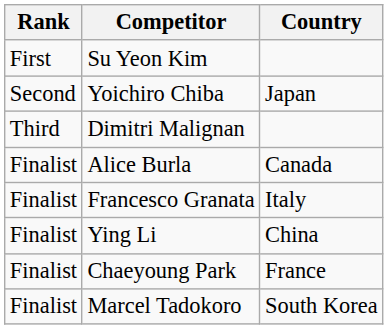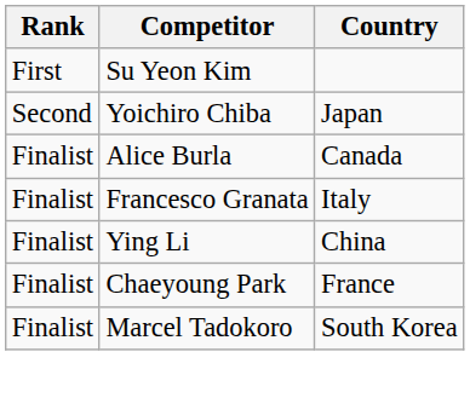 <table class="wikitable">
 <tr>
 <th>Rank</th>
 <th>Competitor</th>
 <th>Country</th>
 </tr>
 <tr>
 <td>First</td>
 <td>Su Yeon Kim</td>
 <td></td>
 </tr>
 <tr>
 <td>Second</td>
 <td>Yoichiro Chiba</td>
 <td> Japan</td>
-</tr>
-<tr>
-<td>Third</td>
-<td>Dimitri Malignan</td>
-<td></td>
 </tr>
 <tr>
 <td>Finalist</td>
 <td>Alice Burla</td>
 <td> Canada</td>
 </tr>
 <tr>
 <td>Finalist</td>
 <td>Francesco Granata</td>
 <td> Italy</td>
 </tr>
 <tr>
 <td>Finalist</td>
 <td>Ying Li</td>
 <td> China</td>
 </tr>
 <tr>
 <td>Finalist</td>
 <td>Chaeyoung Park</td>
 <td> France</td>
 </tr>
 <tr>
 <td>Finalist</td>
 <td>Marcel Tadokoro</td>
 <td> South Korea</td>
 </tr>
 </table>
